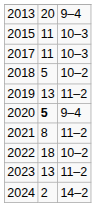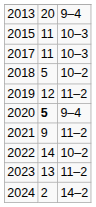 <table class="wikitable">
 <tr>
 </tr>
 <tr>
 <td>2013</td>
 <td>20</td>
 <td>9–4</td>
 </tr>
 <tr>
 <td>2015</td>
 <td>11</td>
 <td>10–3</td>
 </tr>
 <tr>
 <td>2017</td>
 <td>11</td>
 <td>10–3</td>
 </tr>
 <tr>
 <td>2018</td>
 <td>5</td>
 <td>10–2</td>
 </tr>
 <tr>
 <td>2019</td>
-<td>13</td>
+<td>12</td>
 <td>11–2</td>
 </tr>
 <tr>
 <td>2020</td>
 <td><strong>5</strong></td>
 <td>9–4</td>
 </tr>
 <tr>
 <td>2021</td>
-<td>8</td>
+<td>9</td>
 <td>11–2</td>
 </tr>
 <tr>
 <td>2022</td>
-<td>18</td>
+<td>14</td>
 <td>10–2</td>
 </tr>
 <tr>
 <td>2023</td>
 <td>13</td>
 <td>11–2</td>
 </tr>
 <tr>
 <td>2024</td>
 <td>2</td>
 <td>14–2</td>
 </tr>
 </table>
